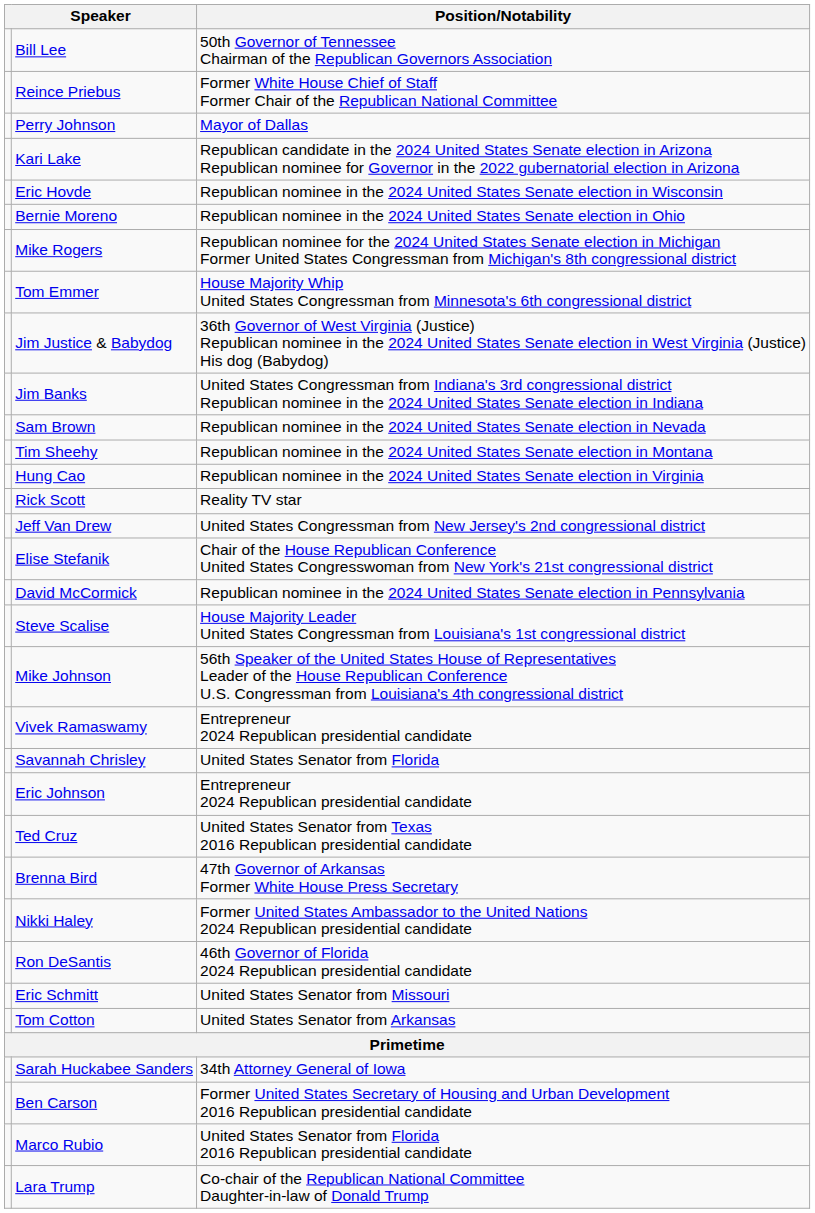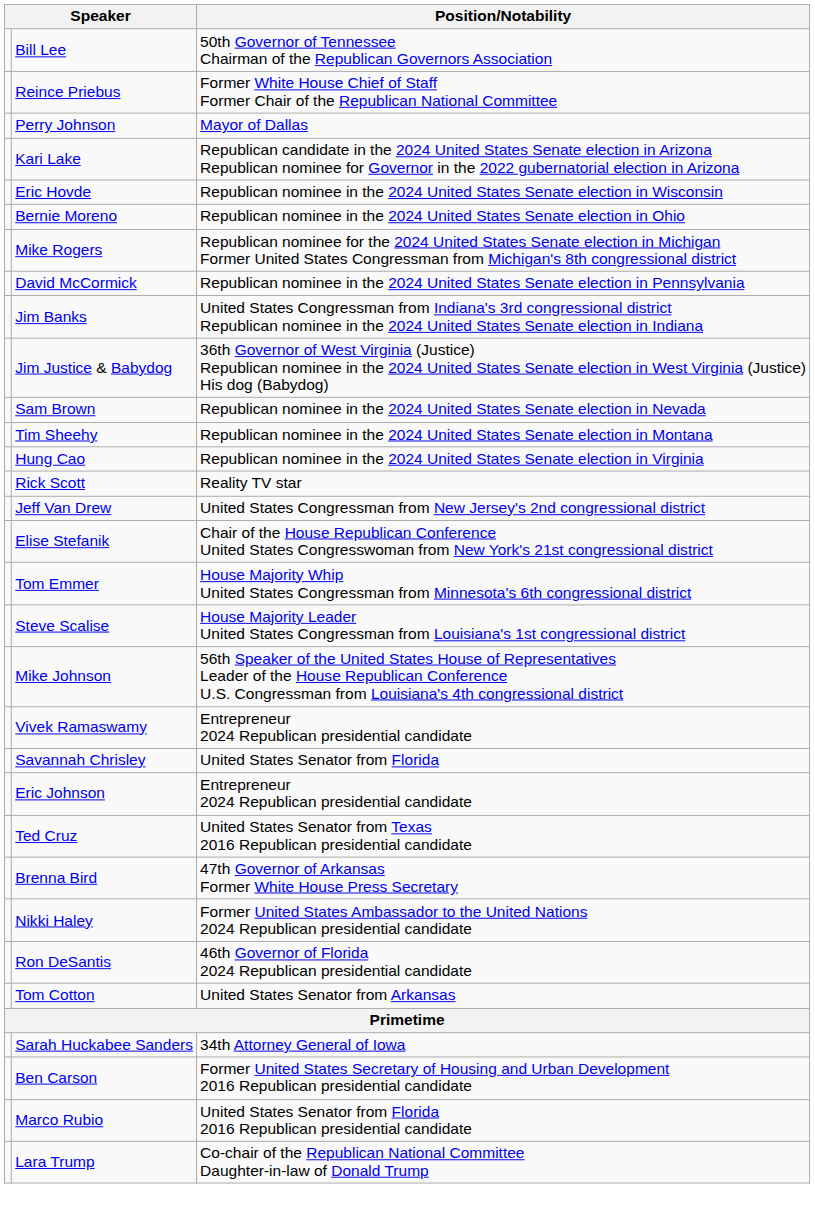 <table class="wikitable">
 <tr>
 <th colspan="2">Speaker</th>
 <th>Position/Notability</th>
 </tr>
 <tr>
 <td></td>
 <td><a href='#'>Bill Lee</a></td>
 <td>50th <a href='#'>Governor of Tennessee</a><br>Chairman of the <a href='#'>Republican Governors Association</a></td>
 </tr>
 <tr>
 <td></td>
 <td><a href='#'>Reince Priebus</a></td>
 <td>Former <a href='#'>White House Chief of Staff</a><br>Former Chair of the <a href='#'>Republican National Committee</a></td>
 </tr>
 <tr>
 <td></td>
 <td><a href='#'>Perry Johnson</a></td>
 <td><a href='#'>Mayor of Dallas</a></td>
 </tr>
 <tr>
 <td></td>
 <td scope="row"><a href='#'>Kari Lake</a></td>
 <td>Republican candidate in the <a href='#'>2024 United States Senate election in Arizona</a><br>Republican nominee for <a href='#'>Governor</a> in the <a href='#'>2022 gubernatorial election in Arizona</a></td>
 </tr>
 <tr>
 <td></td>
 <td scope="row"><a href='#'>Eric Hovde</a></td>
 <td>Republican nominee in the <a href='#'>2024 United States Senate election in Wisconsin</a></td>
 </tr>
 <tr>
 <td></td>
 <td scope="row"><a href='#'>Bernie Moreno</a></td>
 <td>Republican nominee in the <a href='#'>2024 United States Senate election in Ohio</a></td>
 </tr>
 <tr>
 <td></td>
 <td scope="row"><a href='#'>Mike Rogers</a></td>
 <td>Republican nominee for the <a href='#'>2024 United States Senate election in Michigan</a><br>Former United States Congressman from <a href='#'>Michigan's 8th congressional district</a></td>
 </tr>
 <tr>
 <td></td>
-<td scope="row"><a href='#'>Tom Emmer</a></td>
-<td><a href='#'>House Majority Whip</a><br>United States Congressman from <a href='#'>Minnesota's 6th congressional district</a></td>
+<td scope="row"><a href='#'>David McCormick</a></td>
+<td>Republican nominee in the <a href='#'>2024 United States Senate election in Pennsylvania</a></td>
+</tr>
+<tr>
+<td></td>
+<td scope="row"><a href='#'>Jim Banks</a></td>
+<td>United States Congressman from <a href='#'>Indiana's 3rd congressional district</a><br>Republican nominee in the <a href='#'>2024 United States Senate election in Indiana</a></td>
 </tr>
 <tr>
 <td></td>
 <td scope="row"><a href='#'>Jim Justice</a> & <a href='#'>Babydog</a></td>
 <td>36th <a href='#'>Governor of West Virginia</a> (Justice)<br>Republican nominee in the <a href='#'>2024 United States Senate election in West Virginia</a> (Justice)<br>His dog (Babydog)</td>
-</tr>
-<tr>
-<td></td>
-<td scope="row"><a href='#'>Jim Banks</a></td>
-<td>United States Congressman from <a href='#'>Indiana's 3rd congressional district</a><br>Republican nominee in the <a href='#'>2024 United States Senate election in Indiana</a></td>
 </tr>
 <tr>
 <td></td>
 <td scope="row"><a href='#'>Sam Brown</a></td>
 <td>Republican nominee in the <a href='#'>2024 United States Senate election in Nevada</a></td>
 </tr>
 <tr>
 <td></td>
 <td scope="row"><a href='#'>Tim Sheehy</a></td>
 <td>Republican nominee in the <a href='#'>2024 United States Senate election in Montana</a></td>
 </tr>
 <tr>
 <td></td>
 <td scope="row"><a href='#'>Hung Cao</a></td>
 <td>Republican nominee in the <a href='#'>2024 United States Senate election in Virginia</a></td>
 </tr>
 <tr>
 <td></td>
 <td scope="row"><a href='#'>Rick Scott</a></td>
 <td>Reality TV star</td>
 </tr>
 <tr>
 <td></td>
 <td scope="row"><a href='#'>Jeff Van Drew</a></td>
 <td>United States Congressman from <a href='#'>New Jersey's 2nd congressional district</a></td>
 </tr>
 <tr>
 <td></td>
 <td scope="row"><a href='#'>Elise Stefanik</a></td>
 <td>Chair of the <a href='#'>House Republican Conference</a><br>United States Congresswoman from <a href='#'>New York's 21st congressional district</a></td>
 </tr>
 <tr>
 <td></td>
-<td scope="row"><a href='#'>David McCormick</a></td>
-<td>Republican nominee in the <a href='#'>2024 United States Senate election in Pennsylvania</a></td>
+<td scope="row"><a href='#'>Tom Emmer</a></td>
+<td><a href='#'>House Majority Whip</a><br>United States Congressman from <a href='#'>Minnesota's 6th congressional district</a></td>
 </tr>
 <tr>
 <td></td>
 <td scope="row"><a href='#'>Steve Scalise</a></td>
 <td><a href='#'>House Majority Leader</a><br>United States Congressman from <a href='#'>Louisiana's 1st congressional district</a></td>
 </tr>
 <tr>
 <td></td>
 <td scope="row"><a href='#'>Mike Johnson</a></td>
 <td>56th <a href='#'>Speaker of the United States House of Representatives</a><br>Leader of the <a href='#'>House Republican Conference</a><br>U.S. Congressman from <a href='#'>Louisiana's 4th congressional district</a></td>
 </tr>
 <tr>
 <td></td>
 <td scope="row"><a href='#'>Vivek Ramaswamy</a></td>
 <td>Entrepreneur<br>2024 Republican presidential candidate</td>
 </tr>
 <tr>
 <td></td>
 <td scope="row"><a href='#'>Savannah Chrisley</a></td>
 <td>United States Senator from <a href='#'>Florida</a></td>
 </tr>
 <tr>
 <td></td>
 <td scope="row"><a href='#'>Eric Johnson</a></td>
 <td>Entrepreneur<br>2024 Republican presidential candidate</td>
 </tr>
 <tr>
 <td></td>
 <td scope="row"><a href='#'>Ted Cruz</a></td>
 <td>United States Senator from <a href='#'>Texas</a><br>2016 Republican presidential candidate</td>
 </tr>
 <tr>
 <td></td>
 <td scope="row"><a href='#'>Brenna Bird</a></td>
 <td>47th <a href='#'>Governor of Arkansas</a><br>Former <a href='#'>White House Press Secretary</a></td>
 </tr>
 <tr>
 <td></td>
 <td scope="row"><a href='#'>Nikki Haley</a></td>
 <td>Former <a href='#'>United States Ambassador to the United Nations</a><br>2024 Republican presidential candidate</td>
 </tr>
 <tr>
 <td></td>
 <td scope="row"><a href='#'>Ron DeSantis</a></td>
 <td>46th <a href='#'>Governor of Florida</a><br>2024 Republican presidential candidate</td>
 </tr>
 <tr>
 <td></td>
-<td scope="row"><a href='#'>Eric Schmitt</a></td>
-<td>United States Senator from <a href='#'>Missouri</a></td>
-</tr>
-<tr>
-<td></td>
 <td scope="row"><a href='#'>Tom Cotton</a></td>
 <td>United States Senator from <a href='#'>Arkansas</a></td>
 </tr>
 <tr>
 <th colspan="3">Primetime</th>
 </tr>
 <tr>
 <td></td>
 <td scope="row"><a href='#'>Sarah Huckabee Sanders</a></td>
 <td>34th <a href='#'>Attorney General of Iowa</a></td>
 </tr>
 <tr>
 <td></td>
 <td scope="row"><a href='#'>Ben Carson</a></td>
 <td>Former <a href='#'>United States Secretary of Housing and Urban Development</a><br>2016 Republican presidential candidate</td>
 </tr>
 <tr>
 <td></td>
 <td scope="row"><a href='#'>Marco Rubio</a></td>
 <td>United States Senator from <a href='#'>Florida</a><br>2016 Republican presidential candidate</td>
 </tr>
 <tr>
 <td></td>
 <td scope="row"><a href='#'>Lara Trump</a></td>
 <td>Co-chair of the <a href='#'>Republican National Committee</a><br>Daughter-in-law of <a href='#'>Donald Trump</a></td>
 </tr>
 </table>
